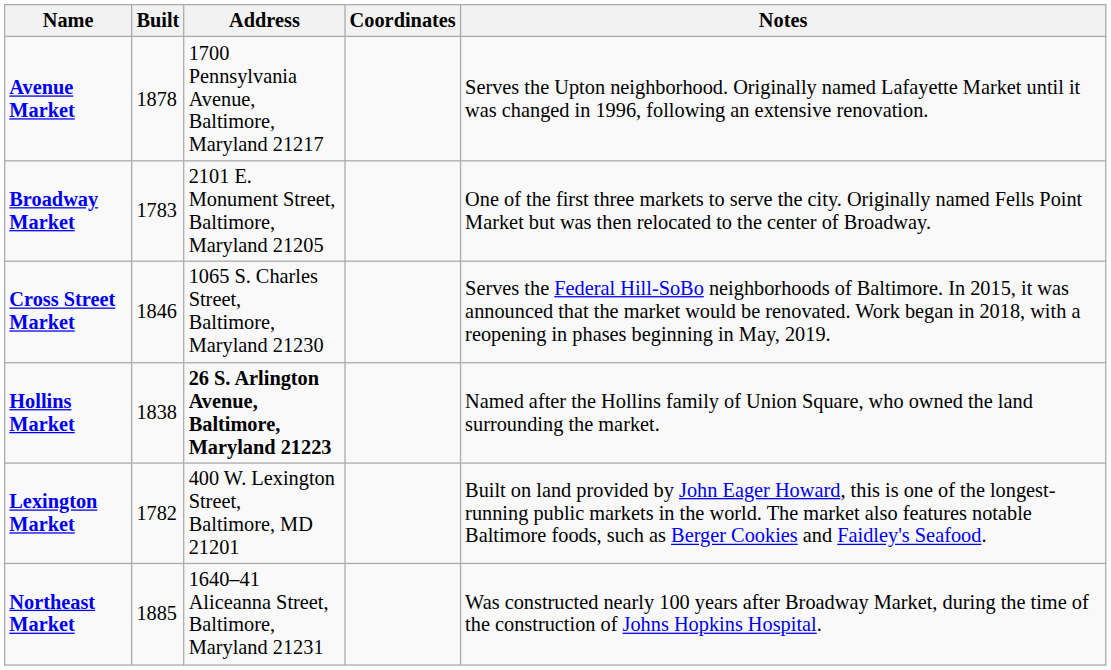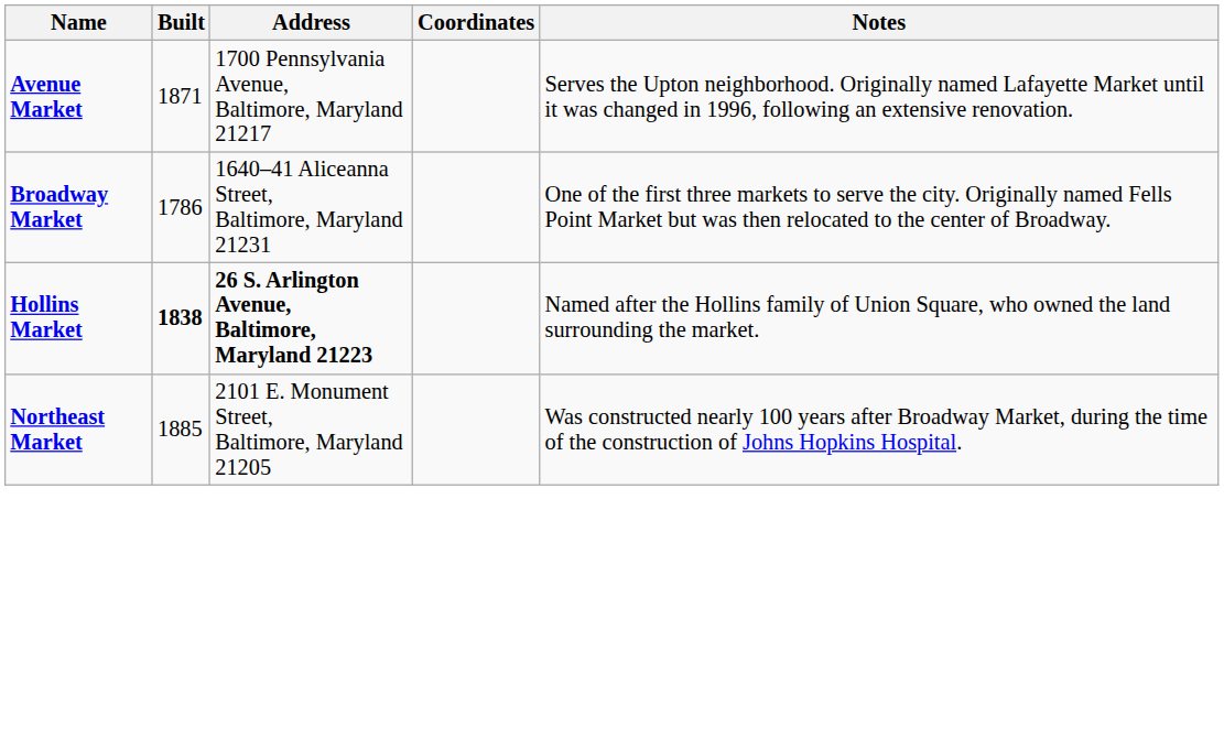 <table class="wikitable sortable">
 <tr>
 <th>Name</th>
 <th>Built</th>
 <th>Address</th>
 <th>Coordinates</th>
 <th>Notes</th>
 </tr>
 <tr>
 <td><strong><a href='#'>Avenue Market</a></strong> </td>
-<td>1878</td>
+<td>1871</td>
 <td>1700 Pennsylvania Avenue,<br>Baltimore, Maryland 21217</td>
 <td></td>
 <td>Serves the Upton neighborhood. Originally named Lafayette Market until it was changed in 1996, following an extensive renovation.</td>
 </tr>
 <tr>
 <td><strong><a href='#'>Broadway Market</a></strong> </td>
-<td>1783</td>
-<td>2101 E. Monument Street,<br>Baltimore, Maryland 21205</td>
+<td>1786</td>
+<td>1640–41 Aliceanna Street,<br>Baltimore, Maryland 21231</td>
 <td></td>
 <td>One of the first three markets to serve the city. Originally named Fells Point Market but was then relocated to the center of Broadway.</td>
 </tr>
 <tr>
-<td><strong><a href='#'>Cross Street Market</a></strong> </td>
-<td>1846</td>
-<td>1065 S. Charles Street,<br>Baltimore, Maryland 21230</td>
-<td></td>
-<td>Serves the <a href='#'>Federal Hill-SoBo</a> neighborhoods of Baltimore. In 2015, it was announced that the market would be renovated.  Work began in 2018, with a reopening in phases beginning in May, 2019.</td>
-</tr>
-<tr>
 <td><strong><a href='#'>Hollins Market</a></strong>  </td>
-<td>1838</td>
+<td><strong>1838</strong></td>
 <td><strong>26 S. Arlington Avenue,<br>Baltimore, Maryland 21223</strong></td>
 <td></td>
 <td>Named after the Hollins family of Union Square, who owned the land surrounding the market.</td>
 </tr>
 <tr>
-<td><strong><a href='#'>Lexington Market</a></strong> </td>
-<td>1782</td>
-<td>400 W. Lexington Street,<br>Baltimore, MD 21201</td>
-<td></td>
-<td>Built on land provided by <a href='#'>John Eager Howard</a>, this is one of the longest-running public markets in the world. The market also features notable Baltimore foods, such as <a href='#'>Berger Cookies</a> and <a href='#'>Faidley's Seafood</a>.</td>
-</tr>
-<tr>
 <td><strong><a href='#'>Northeast Market</a></strong> </td>
 <td>1885</td>
-<td>1640–41 Aliceanna Street,<br>Baltimore, Maryland 21231</td>
+<td>2101 E. Monument Street,<br>Baltimore, Maryland 21205</td>
 <td></td>
 <td>Was constructed nearly 100 years after Broadway Market, during the time of the construction of <a href='#'>Johns Hopkins Hospital</a>.</td>
 </tr>
 </table>
